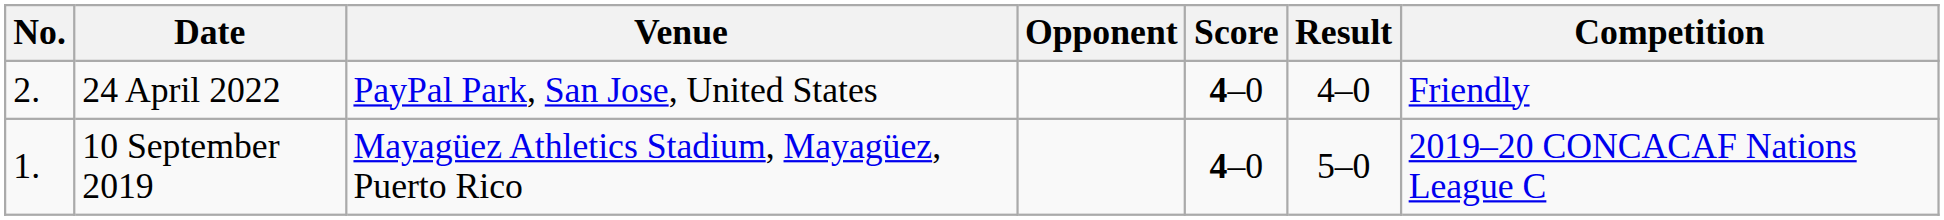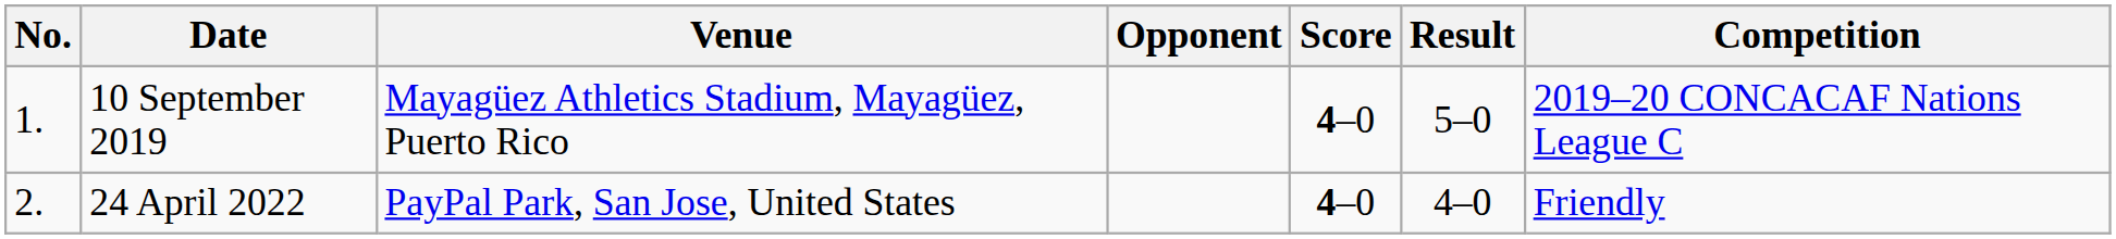 <table class="wikitable">
 <tr>
 <th>No.</th>
 <th>Date</th>
 <th>Venue</th>
 <th>Opponent</th>
 <th>Score</th>
 <th>Result</th>
 <th>Competition</th>
 </tr>
 <tr>
+<td>1.</td>
+<td>10 September 2019</td>
+<td><a href='#'>Mayagüez Athletics Stadium</a>, <a href='#'>Mayagüez</a>, Puerto Rico</td>
+<td></td>
+<td align=center><strong>4</strong>–0</td>
+<td align=center>5–0</td>
+<td><a href='#'>2019–20 CONCACAF Nations League C</a></td>
+</tr>
+<tr>
 <td>2.</td>
 <td>24 April 2022</td>
 <td><a href='#'>PayPal Park</a>, <a href='#'>San Jose</a>, United States</td>
 <td></td>
 <td align=center><strong>4</strong>–0</td>
 <td align=center>4–0</td>
 <td><a href='#'>Friendly</a></td>
 </tr>
-<tr>
-<td>1.</td>
-<td>10 September 2019</td>
-<td><a href='#'>Mayagüez Athletics Stadium</a>, <a href='#'>Mayagüez</a>, Puerto Rico</td>
-<td></td>
-<td align=center><strong>4</strong>–0</td>
-<td align=center>5–0</td>
-<td><a href='#'>2019–20 CONCACAF Nations League C</a></td>
-</tr>
 </table>
